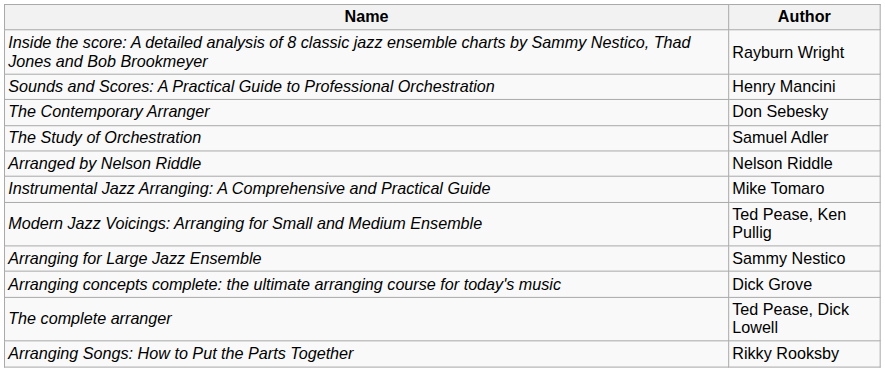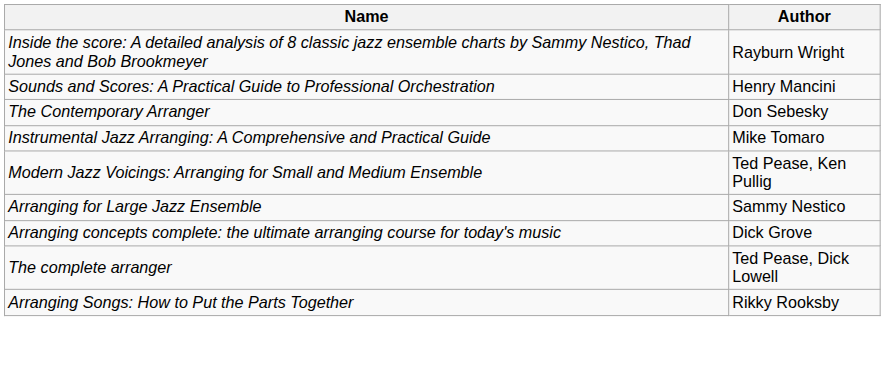 <table class="wikitable">
 <tr>
 <th>Name</th>
 <th>Author</th>
 </tr>
 <tr>
 <td><em>Inside the score: A detailed analysis of 8 classic jazz ensemble charts by Sammy Nestico, Thad Jones and Bob Brookmeyer</em></td>
 <td>Rayburn Wright</td>
 </tr>
 <tr>
 <td><em>Sounds and Scores: A Practical Guide to Professional Orchestration</em></td>
 <td>Henry Mancini</td>
 </tr>
 <tr>
 <td><em>The Contemporary Arranger</em></td>
 <td>Don Sebesky</td>
-</tr>
-<tr>
-<td><em>The Study of Orchestration</em></td>
-<td>Samuel Adler</td>
-</tr>
-<tr>
-<td><em>Arranged by Nelson Riddle</em></td>
-<td>Nelson Riddle</td>
 </tr>
 <tr>
 <td><em>Instrumental Jazz Arranging: A Comprehensive and Practical Guide</em></td>
 <td>Mike Tomaro</td>
 </tr>
 <tr>
 <td><em>Modern Jazz Voicings: Arranging for Small and Medium Ensemble</em></td>
 <td>Ted Pease, Ken Pullig</td>
 </tr>
 <tr>
 <td><em>Arranging for Large Jazz Ensemble</em></td>
 <td>Sammy Nestico</td>
 </tr>
 <tr>
 <td><em>Arranging concepts complete: the ultimate arranging course for today's music</em></td>
 <td>Dick Grove</td>
 </tr>
 <tr>
 <td><em>The complete arranger</em></td>
 <td>Ted Pease, Dick Lowell</td>
 </tr>
 <tr>
 <td><em>Arranging Songs: How to Put the Parts Together</em></td>
 <td>Rikky Rooksby</td>
 </tr>
 </table>
